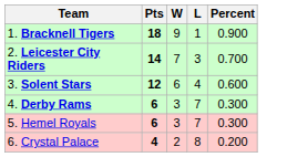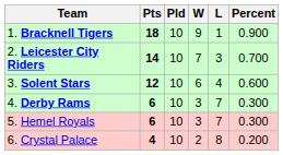 <table class="wikitable" style="text-align: center;">
 <tr>
 <th width="175">Team</th>
 <th width="20" abbr="Points">Pts</th>
+<th width="20" abbr="Played">Pld</th>
 <th width="20" abbr="Won">W</th>
 <th width="20" abbr="Lost">L</th>
 <th width="20" abbr="Percentage">Percent</th>
 </tr>
 <tr style="background: #ccffcc;">
 <td style="text-align:left;">1. <strong><a href='#'>Bracknell Tigers</a></strong></td>
 <td><strong>18</strong></td>
+<td>10</td>
 <td>9</td>
 <td>1</td>
 <td>0.900</td>
 </tr>
 <tr style="background: #ccffcc;">
 <td style="text-align:left;">2. <strong><a href='#'>Leicester City Riders</a></strong></td>
 <td><strong>14</strong></td>
+<td>10</td>
 <td>7</td>
 <td>3</td>
 <td>0.700</td>
 </tr>
 <tr style="background: #ccffcc;">
 <td style="text-align:left;">3. <strong><a href='#'>Solent Stars</a></strong></td>
 <td><strong>12</strong></td>
+<td>10</td>
 <td>6</td>
 <td>4</td>
 <td>0.600</td>
 </tr>
 <tr style="background: #ccffcc;">
 <td style="text-align:left;">4. <strong><a href='#'>Derby Rams</a></strong></td>
 <td><strong>6</strong></td>
+<td>10</td>
 <td>3</td>
 <td>7</td>
 <td>0.300</td>
 </tr>
 <tr style="background: #ffcccc;">
 <td style="text-align:left;">5. <a href='#'>Hemel Royals</a></td>
 <td><strong>6</strong></td>
+<td>10</td>
 <td>3</td>
 <td>7</td>
 <td>0.300</td>
 </tr>
 <tr style="background: #ffcccc;">
 <td style="text-align:left;">6. <a href='#'>Crystal Palace</a></td>
 <td><strong>4</strong></td>
+<td>10</td>
 <td>2</td>
 <td>8</td>
 <td>0.200</td>
 </tr>
 </table>
